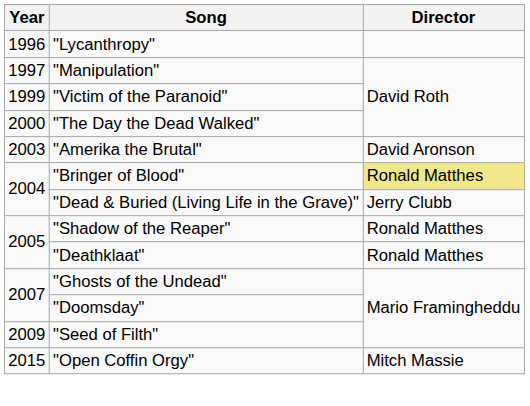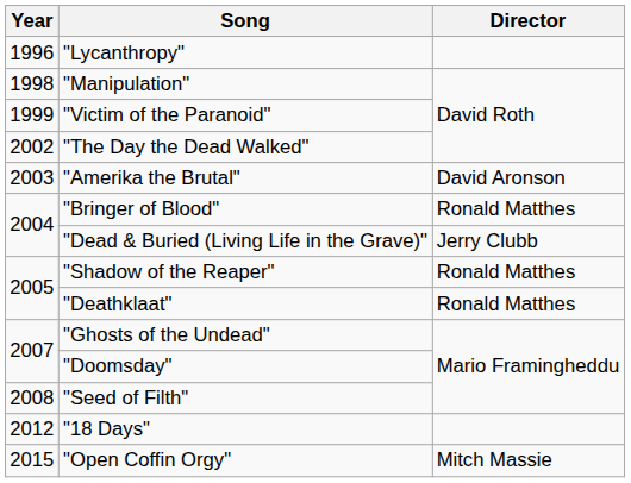 <table class="wikitable">
 <tr>
 <th>Year</th>
 <th>Song</th>
 <th>Director</th>
 </tr>
 <tr>
 <td>1996</td>
 <td>"Lycanthropy"</td>
 <td></td>
 </tr>
 <tr>
-<td>1997</td>
+<td>1998</td>
 <td>"Manipulation"</td>
 <td rowspan="3">David Roth</td>
 </tr>
 <tr>
 <td>1999</td>
 <td>"Victim of the Paranoid"</td>
 </tr>
 <tr>
-<td>2000</td>
+<td>2002</td>
 <td>"The Day the Dead Walked"</td>
 </tr>
 <tr>
 <td>2003</td>
 <td>"Amerika the Brutal"</td>
 <td>David Aronson</td>
 </tr>
 <tr>
 <td rowspan="2">2004</td>
 <td>"Bringer of Blood"</td>
-<td style="background: khaki;">Ronald Matthes</td>
+<td>Ronald Matthes</td>
 </tr>
 <tr>
 <td>"Dead & Buried (Living Life in the Grave)"</td>
 <td>Jerry Clubb</td>
 </tr>
 <tr>
 <td rowspan="2">2005</td>
 <td>"Shadow of the Reaper"</td>
 <td>Ronald Matthes</td>
 </tr>
 <tr>
 <td>"Deathklaat"</td>
 <td>Ronald Matthes</td>
 </tr>
 <tr>
 <td rowspan="2">2007</td>
 <td>"Ghosts of the Undead"</td>
 <td rowspan="3">Mario Framingheddu</td>
 </tr>
 <tr>
 <td>"Doomsday"</td>
 </tr>
 <tr>
-<td>2009</td>
+<td>2008</td>
 <td>"Seed of Filth"</td>
+</tr>
+<tr>
+<td>2012</td>
+<td>"18 Days"</td>
+<td></td>
 </tr>
 <tr>
 <td>2015</td>
 <td>"Open Coffin Orgy"</td>
 <td>Mitch Massie</td>
 </tr>
 </table>
